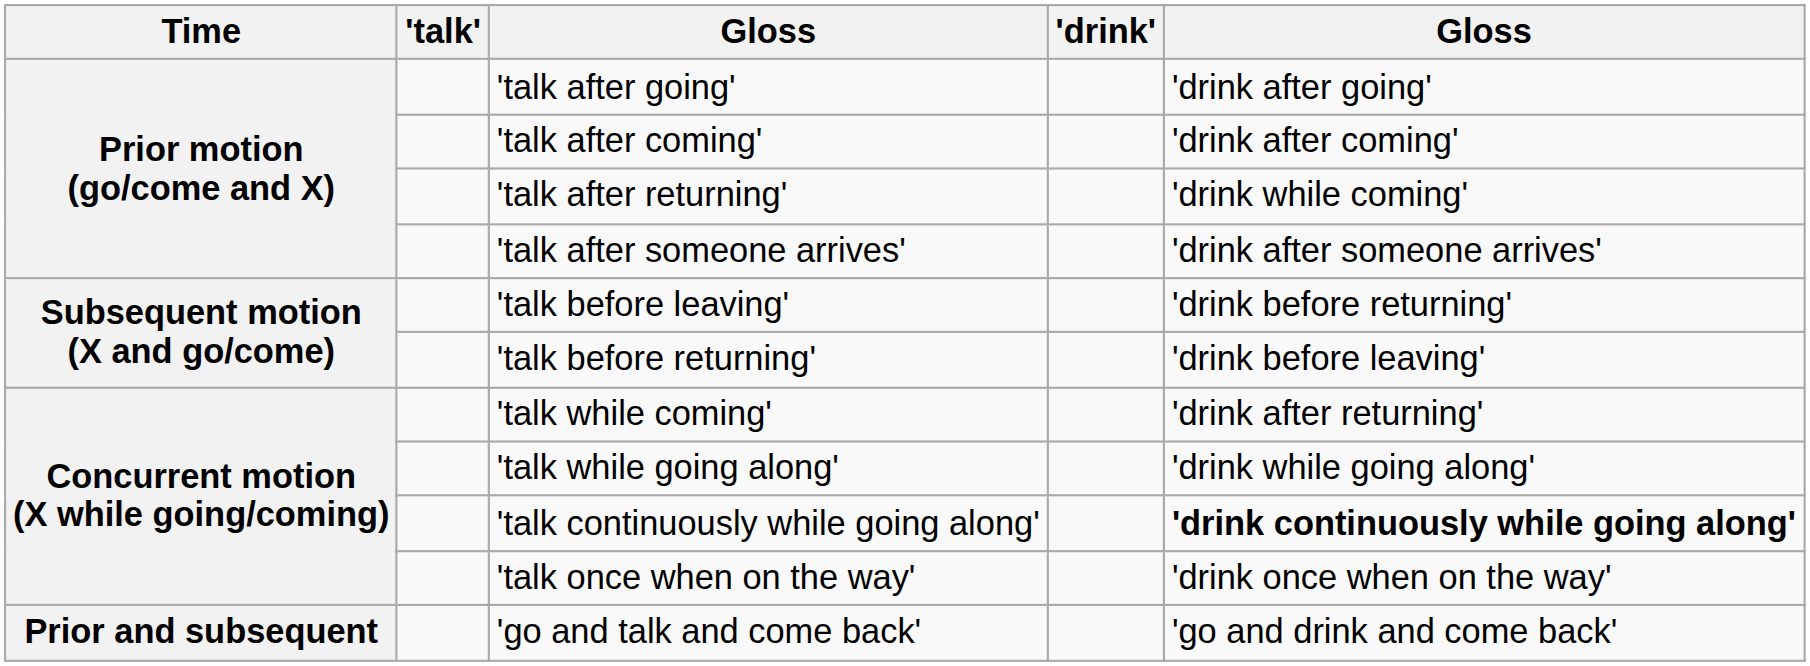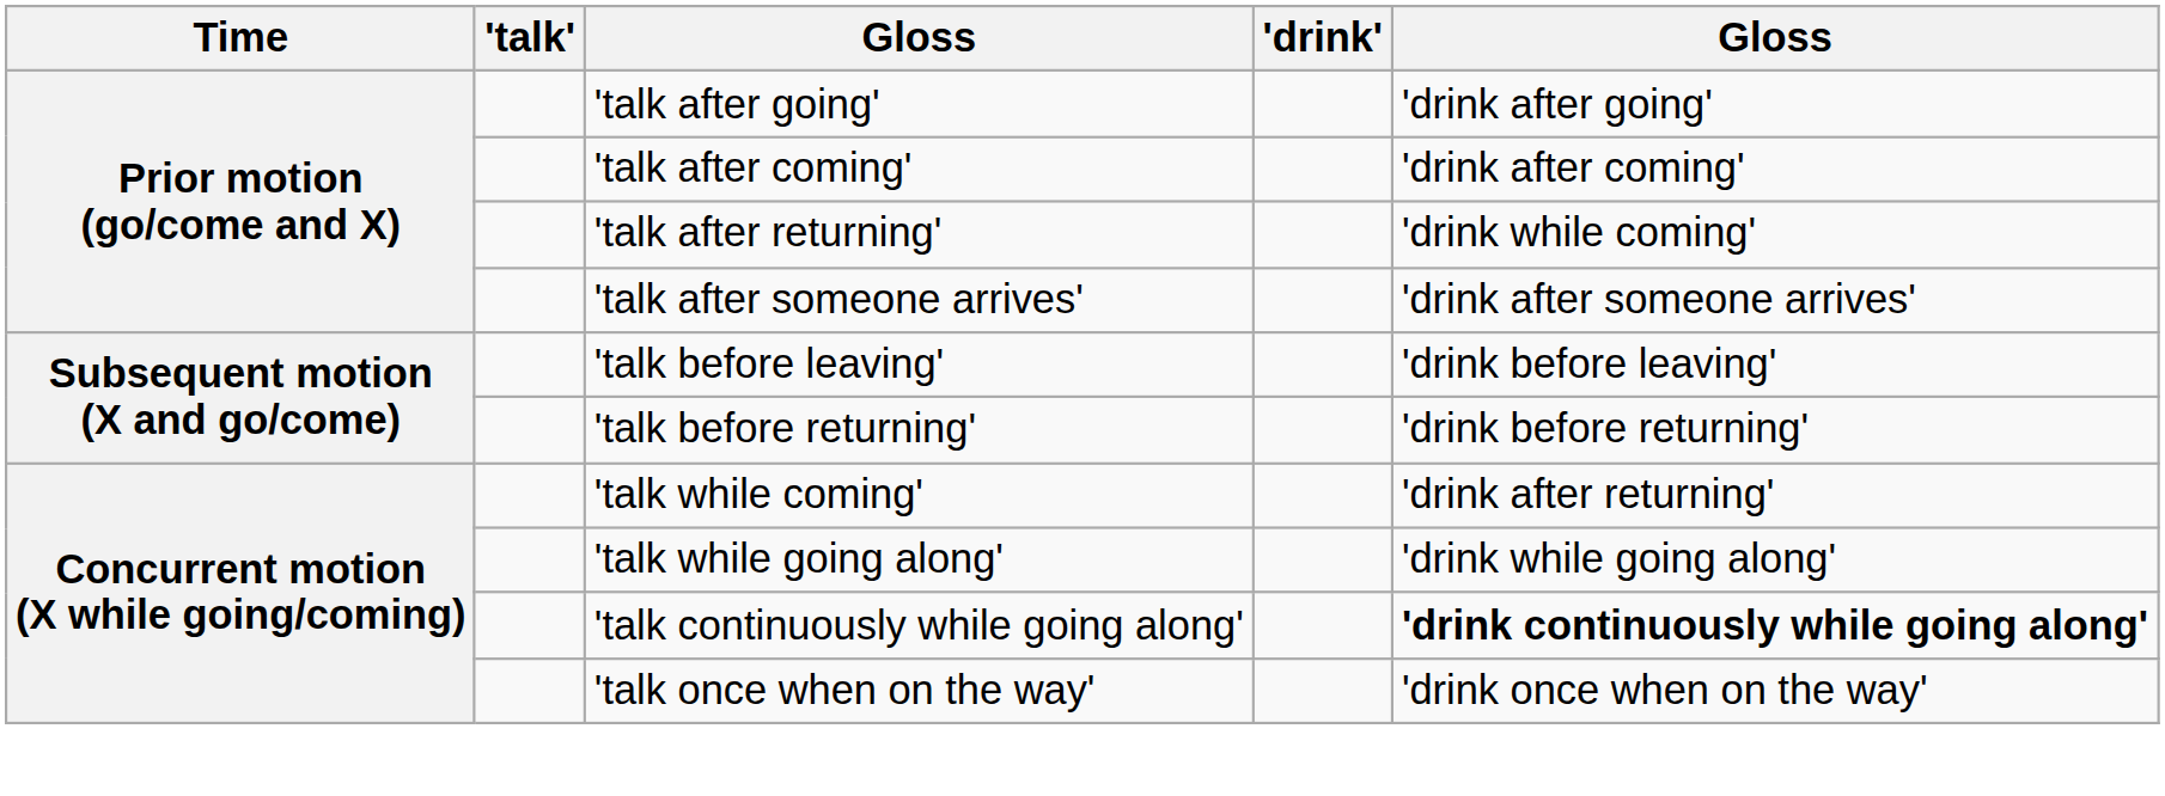 <table class=wikitable>
 <tr>
 <th>Time</th>
 <th> 'talk'</th>
 <th>Gloss</th>
 <th> 'drink'</th>
 <th>Gloss</th>
 </tr>
 <tr>
 <th rowspan=4>Prior motion<br>(go/come and X)</th>
 <td></td>
 <td>'talk after going'</td>
 <td></td>
 <td>'drink after going'</td>
 </tr>
 <tr>
 <td></td>
 <td>'talk after coming'</td>
 <td></td>
 <td>'drink after coming'</td>
 </tr>
 <tr>
 <td></td>
 <td>'talk after returning'</td>
 <td></td>
 <td>'drink while coming'</td>
 </tr>
 <tr>
 <td></td>
 <td>'talk after someone arrives'</td>
 <td></td>
 <td>'drink after someone arrives'</td>
 </tr>
 <tr>
 <th rowspan=2>Subsequent motion<br>(X and go/come)</th>
 <td></td>
 <td>'talk before leaving'</td>
 <td></td>
-<td>'drink before returning'</td>
+<td>'drink before leaving'</td>
 </tr>
 <tr>
 <td></td>
 <td>'talk before returning'</td>
 <td></td>
-<td>'drink before leaving'</td>
+<td>'drink before returning'</td>
 </tr>
 <tr>
 <th rowspan=4>Concurrent motion<br>(X while going/coming)</th>
 <td></td>
 <td>'talk while coming'</td>
 <td></td>
 <td>'drink after returning'</td>
 </tr>
 <tr>
 <td></td>
 <td>'talk while going along'</td>
 <td></td>
 <td>'drink while going along'</td>
 </tr>
 <tr>
 <td></td>
 <td>'talk continuously while going along'</td>
 <td></td>
 <td><strong>'drink continuously while going along'</strong></td>
 </tr>
 <tr>
 <td></td>
 <td>'talk once when on the way'</td>
 <td></td>
 <td>'drink once when on the way'</td>
 </tr>
-<tr>
-<th>Prior and subsequent</th>
-<td></td>
-<td>'go and talk and come back'</td>
-<td></td>
-<td>'go and drink and come back'</td>
-</tr>
 </table>
